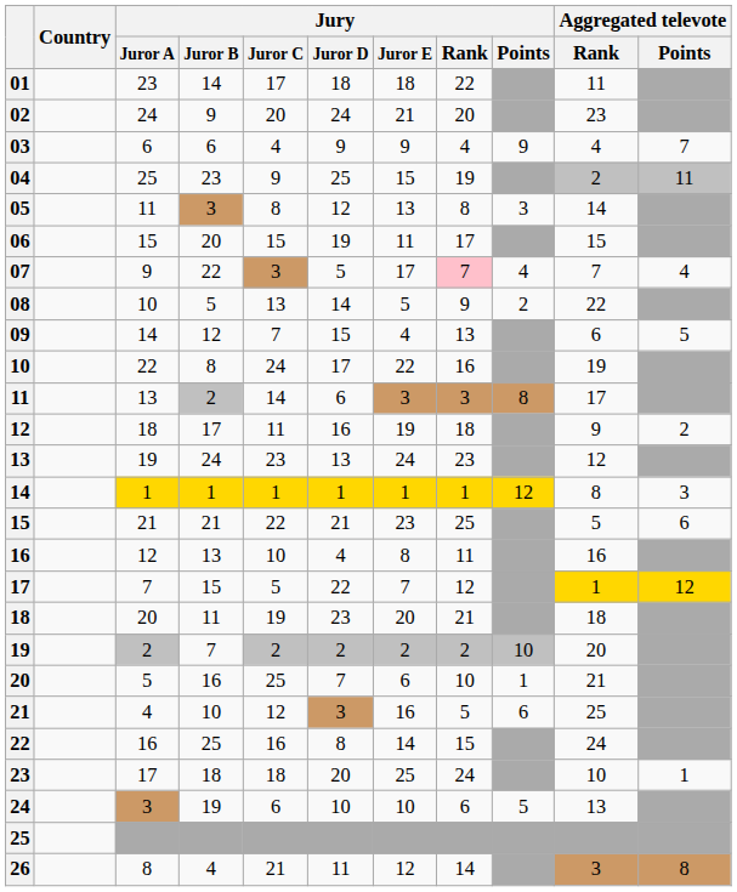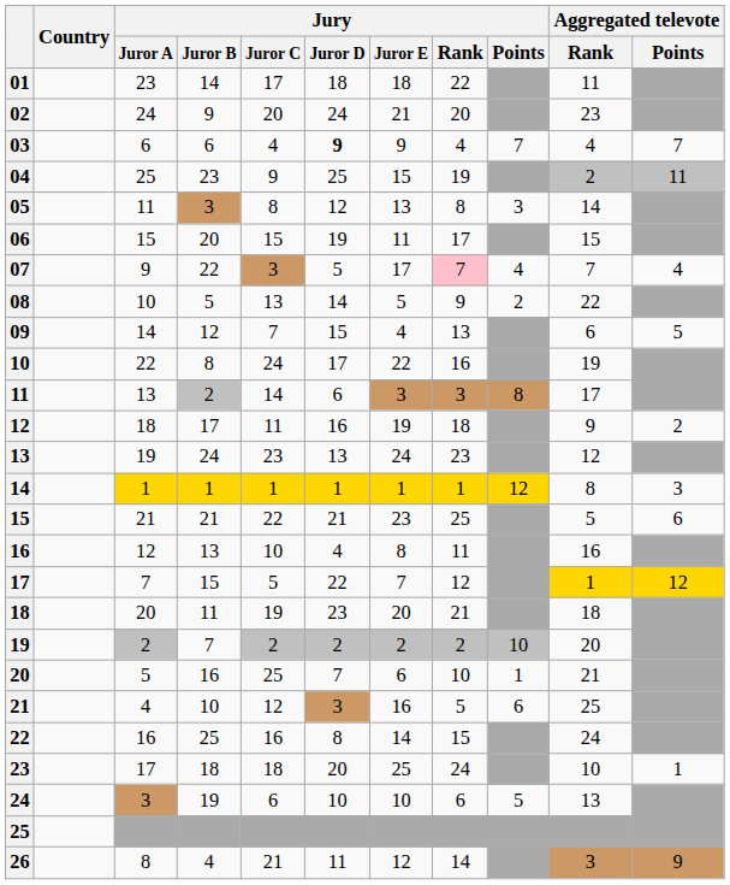 <table class="sortable wikitable collapsible plainrowheaders" style="text-align:center;">
 <tr>
 </tr>
 <tr>
 <th scope="col" rowspan="2"></th>
 <th scope="col" rowspan="2" class=unsortable>Country</th>
 <th scope="col" colspan="7">Jury</th>
 <th scope="col" colspan="2">Aggregated televote</th>
 </tr>
 <tr>
 <th scope="col"><small>Juror A</small></th>
 <th scope="col"><small>Juror B</small></th>
 <th scope="col"><small>Juror C</small></th>
 <th scope="col"><small>Juror D</small></th>
 <th scope="col"><small>Juror E</small></th>
 <th scope="col">Rank</th>
 <th scope="col" class="unsortable">Points</th>
 <th scope="col">Rank</th>
 <th scope="col" class="unsortable">Points</th>
 </tr>
 <tr>
 <th scope="row" style="text-align:center;">01</th>
 <td style="text-align:left;"></td>
 <td>23</td>
 <td>14</td>
 <td>17</td>
 <td>18</td>
 <td>18</td>
 <td>22</td>
 <td style="background:#AAAAAA;"></td>
 <td>11</td>
 <td style="background:#AAAAAA;"></td>
 </tr>
 <tr>
 <th scope="row" style="text-align:center;">02</th>
 <td style="text-align:left;"></td>
 <td>24</td>
 <td>9</td>
 <td>20</td>
 <td>24</td>
 <td>21</td>
 <td>20</td>
 <td style="background:#AAAAAA;"></td>
 <td>23</td>
 <td style="background:#AAAAAA;"></td>
 </tr>
 <tr>
 <th scope="row" style="text-align:center;">03</th>
 <td style="text-align:left;"></td>
 <td>6</td>
 <td>6</td>
 <td>4</td>
-<td>9</td>
+<td><strong>9</strong></td>
 <td>9</td>
 <td>4</td>
-<td>9</td>
+<td>7</td>
 <td>4</td>
 <td>7</td>
 </tr>
 <tr>
 <th scope="row" style="text-align:center;">04</th>
 <td style="text-align:left;"></td>
 <td>25</td>
 <td>23</td>
 <td>9</td>
 <td>25</td>
 <td>15</td>
 <td>19</td>
 <td style="background:#AAAAAA;"></td>
 <td style="background:silver;">2</td>
 <td style="background:silver;">11</td>
 </tr>
 <tr>
 <th scope="row" style="text-align:center;">05</th>
 <td style="text-align:left;"></td>
 <td>11</td>
 <td style="background:#CC9966;">3</td>
 <td>8</td>
 <td>12</td>
 <td>13</td>
 <td>8</td>
 <td>3</td>
 <td>14</td>
 <td style="background:#AAAAAA;"></td>
 </tr>
 <tr>
 <th scope="row" style="text-align:center;">06</th>
 <td style="text-align:left;"></td>
 <td>15</td>
 <td>20</td>
 <td>15</td>
 <td>19</td>
 <td>11</td>
 <td>17</td>
 <td style="background:#AAAAAA;"></td>
 <td>15</td>
 <td style="background:#AAAAAA;"></td>
 </tr>
 <tr>
 <th scope="row" style="text-align:center;">07</th>
 <td style="text-align:left;"></td>
 <td>9</td>
 <td>22</td>
 <td style="background:#CC9966;">3</td>
 <td>5</td>
 <td>17</td>
 <td style="background: pink;">7</td>
 <td>4</td>
 <td>7</td>
 <td>4</td>
 </tr>
 <tr>
 <th scope="row" style="text-align:center;">08</th>
 <td style="text-align:left;"></td>
 <td>10</td>
 <td>5</td>
 <td>13</td>
 <td>14</td>
 <td>5</td>
 <td>9</td>
 <td>2</td>
 <td>22</td>
 <td style="background:#AAAAAA;"></td>
 </tr>
 <tr>
 <th scope="row" style="text-align:center;">09</th>
 <td style="text-align:left;"></td>
 <td>14</td>
 <td>12</td>
 <td>7</td>
 <td>15</td>
 <td>4</td>
 <td>13</td>
 <td style="background:#AAAAAA;"></td>
 <td>6</td>
 <td>5</td>
 </tr>
 <tr>
 <th scope="row" style="text-align:center;">10</th>
 <td style="text-align:left;"></td>
 <td>22</td>
 <td>8</td>
 <td>24</td>
 <td>17</td>
 <td>22</td>
 <td>16</td>
 <td style="background:#AAAAAA;"></td>
 <td>19</td>
 <td style="background:#AAAAAA;"></td>
 </tr>
 <tr>
 <th scope="row" style="text-align:center;">11</th>
 <td style="text-align:left;"></td>
 <td>13</td>
 <td style="background:silver;">2</td>
 <td>14</td>
 <td>6</td>
 <td style="background:#CC9966;">3</td>
 <td style="background:#CC9966;">3</td>
 <td style="background:#CC9966;">8</td>
 <td>17</td>
 <td style="background:#AAAAAA;"></td>
 </tr>
 <tr>
 <th scope="row" style="text-align:center;">12</th>
 <td style="text-align:left;"></td>
 <td>18</td>
 <td>17</td>
 <td>11</td>
 <td>16</td>
 <td>19</td>
 <td>18</td>
 <td style="background:#AAAAAA;"></td>
 <td>9</td>
 <td>2</td>
 </tr>
 <tr>
 <th scope="row" style="text-align:center;">13</th>
 <td style="text-align:left;"></td>
 <td>19</td>
 <td>24</td>
 <td>23</td>
 <td>13</td>
 <td>24</td>
 <td>23</td>
 <td style="background:#AAAAAA;"></td>
 <td>12</td>
 <td style="background:#AAAAAA;"></td>
 </tr>
 <tr>
 <th scope="row" style="text-align:center;">14</th>
 <td style="text-align:left;"></td>
 <td style="background:gold;">1</td>
 <td style="background:gold;">1</td>
 <td style="background:gold;">1</td>
 <td style="background:gold;">1</td>
 <td style="background:gold;">1</td>
 <td style="background:gold;">1</td>
 <td style="background:gold;">12</td>
 <td>8</td>
 <td>3</td>
 </tr>
 <tr>
 <th scope="row" style="text-align:center;">15</th>
 <td style="text-align:left;"></td>
 <td>21</td>
 <td>21</td>
 <td>22</td>
 <td>21</td>
 <td>23</td>
 <td>25</td>
 <td style="background:#AAAAAA;"></td>
 <td>5</td>
 <td>6</td>
 </tr>
 <tr>
 <th scope="row" style="text-align:center;">16</th>
 <td style="text-align:left;"></td>
 <td>12</td>
 <td>13</td>
 <td>10</td>
 <td>4</td>
 <td>8</td>
 <td>11</td>
 <td style="background:#AAAAAA;"></td>
 <td>16</td>
 <td style="background:#AAAAAA;"></td>
 </tr>
 <tr>
 <th scope="row" style="text-align:center;">17</th>
 <td style="text-align:left;"></td>
 <td>7</td>
 <td>15</td>
 <td>5</td>
 <td>22</td>
 <td>7</td>
 <td>12</td>
 <td style="background:#AAAAAA;"></td>
 <td style="background:gold;">1</td>
 <td style="background:gold;">12</td>
 </tr>
 <tr>
 <th scope="row" style="text-align:center;">18</th>
 <td style="text-align:left;"></td>
 <td>20</td>
 <td>11</td>
 <td>19</td>
 <td>23</td>
 <td>20</td>
 <td>21</td>
 <td style="background:#AAAAAA;"></td>
 <td>18</td>
 <td style="background:#AAAAAA;"></td>
 </tr>
 <tr>
 <th scope="row" style="text-align:center;">19</th>
 <td style="text-align:left;"></td>
 <td style="background:silver;">2</td>
 <td>7</td>
 <td style="background:silver;">2</td>
 <td style="background:silver;">2</td>
 <td style="background:silver;">2</td>
 <td style="background:silver;">2</td>
 <td style="background:silver;">10</td>
 <td>20</td>
 <td style="background:#AAAAAA;"></td>
 </tr>
 <tr>
 <th scope="row" style="text-align:center;">20</th>
 <td style="text-align:left;"></td>
 <td>5</td>
 <td>16</td>
 <td>25</td>
 <td>7</td>
 <td>6</td>
 <td>10</td>
 <td>1</td>
 <td>21</td>
 <td style="background:#AAAAAA;"></td>
 </tr>
 <tr>
 <th scope="row" style="text-align:center;">21</th>
 <td style="text-align:left;"></td>
 <td>4</td>
 <td>10</td>
 <td>12</td>
 <td style="background:#CC9966;">3</td>
 <td>16</td>
 <td>5</td>
 <td>6</td>
 <td>25</td>
 <td style="background:#AAAAAA;"></td>
 </tr>
 <tr>
 <th scope="row" style="text-align:center;">22</th>
 <td style="text-align:left;"></td>
 <td>16</td>
 <td>25</td>
 <td>16</td>
 <td>8</td>
 <td>14</td>
 <td>15</td>
 <td style="background:#AAAAAA;"></td>
 <td>24</td>
 <td style="background:#AAAAAA;"></td>
 </tr>
 <tr>
 <th scope="row" style="text-align:center;">23</th>
 <td style="text-align:left;"></td>
 <td>17</td>
 <td>18</td>
 <td>18</td>
 <td>20</td>
 <td>25</td>
 <td>24</td>
 <td style="background:#AAAAAA;"></td>
 <td>10</td>
 <td>1</td>
 </tr>
 <tr>
 <th scope="row" style="text-align:center;">24</th>
 <td style="text-align:left;"></td>
 <td style="background:#CC9966;">3</td>
 <td>19</td>
 <td>6</td>
 <td>10</td>
 <td>10</td>
 <td>6</td>
 <td>5</td>
 <td>13</td>
 <td style="background:#AAAAAA;"></td>
 </tr>
 <tr class=sortbottom>
 <th scope="row" style="text-align:center;">25</th>
 <td style="text-align:left;"></td>
 <td style="background:#AAAAAA;"></td>
 <td style="background:#AAAAAA;"></td>
 <td style="background:#AAAAAA;"></td>
 <td style="background:#AAAAAA;"></td>
 <td style="background:#AAAAAA;"></td>
 <td style="background:#AAAAAA;"></td>
 <td style="background:#AAAAAA;"></td>
 <td style="background:#AAAAAA;"></td>
 <td style="background:#AAAAAA;"></td>
 </tr>
 <tr>
 <th scope="row" style="text-align:center;">26</th>
 <td style="text-align:left;"></td>
 <td>8</td>
 <td>4</td>
 <td>21</td>
 <td>11</td>
 <td>12</td>
 <td>14</td>
 <td style="background:#AAAAAA;"></td>
 <td style="background:#CC9966;">3</td>
-<td style="background:#CC9966;">8</td>
+<td style="background:#CC9966;">9</td>
 </tr>
 </table>
